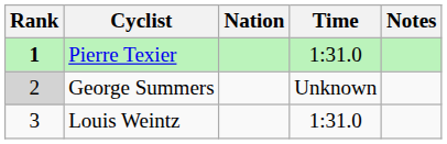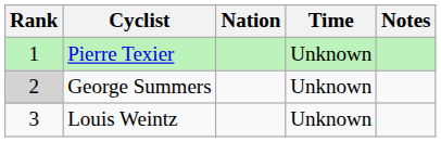 <table class="wikitable sortable" style="text-align:center">
 <tr>
 <th>Rank</th>
 <th>Cyclist</th>
 <th>Nation</th>
 <th>Time</th>
 <th>Notes</th>
 </tr>
 <tr bgcolor=bbf3bb>
-<td><strong>1</strong></td>
+<td>1</td>
 <td align=left><a href='#'>Pierre Texier</a></td>
 <td align=left></td>
-<td>1:31.0</td>
+<td>Unknown</td>
 <td></td>
 </tr>
 <tr>
 <td style="background: lightgrey;">2</td>
 <td align=left>George Summers</td>
 <td align=left></td>
 <td>Unknown</td>
 <td></td>
 </tr>
 <tr>
 <td>3</td>
 <td align=left>Louis Weintz</td>
 <td align=left></td>
-<td>1:31.0</td>
+<td>Unknown</td>
 <td></td>
 </tr>
 </table>
